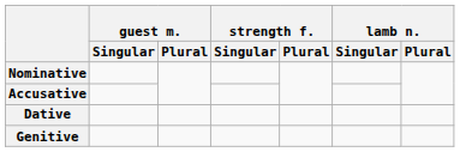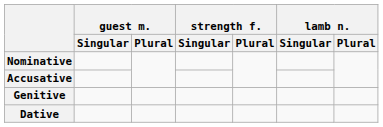 <table class="wikitable">
 <tr>
 <th rowspan="2"></th>
 <th colspan="2"><em></em><br>guest m.</th>
 <th colspan="2"><em></em><br>strength f.</th>
 <th colspan="2"><em></em><br>lamb n.</th>
 </tr>
 <tr>
 <th>Singular</th>
 <th>Plural</th>
 <th>Singular</th>
 <th>Plural</th>
 <th>Singular</th>
 <th>Plural</th>
 </tr>
 <tr>
 <th>Nominative</th>
 <td><em></em></td>
 <td rowspan="2"><em></em></td>
 <td><em></em></td>
 <td rowspan="2"><em></em></td>
 <td><em></em></td>
 <td rowspan="2"><em></em></td>
 </tr>
 <tr>
 <th>Accusative</th>
 <td><em></em></td>
 <td><em></em></td>
 <td><em></em></td>
 </tr>
 <tr>
+<th>Genitive</th>
+<td><em></em></td>
+<td><em></em></td>
+<td><em></em></td>
+<td><em></em></td>
+<td><em></em></td>
+<td><em></em></td>
+</tr>
+<tr>
 <th>Dative</th>
 <td><em></em></td>
 <td><em></em></td>
 <td><em></em></td>
 <td><em></em></td>
 <td><em></em></td>
 <td><em></em></td>
 </tr>
-<tr>
-<th>Genitive</th>
-<td><em></em></td>
-<td><em></em></td>
-<td><em></em></td>
-<td><em></em></td>
-<td><em></em></td>
-<td><em></em></td>
-</tr>
 </table>
